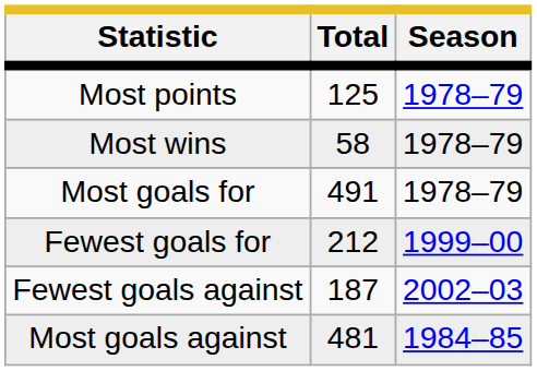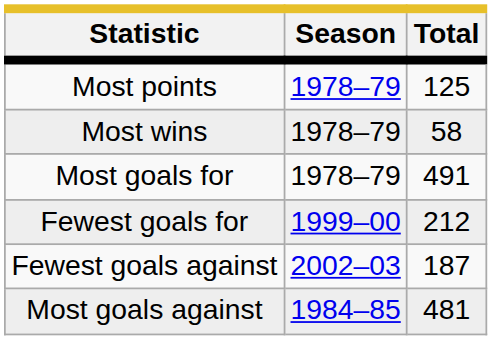 <table class="wikitable" style="float:left; text-align: center; margin-right:1em">
 <tr style="border-top:#E7C02A 5px solid; border-bottom:#000000 5px solid;">
 <th>Statistic</th>
+<th>Season</th>
 <th>Total</th>
-<th>Season</th>
 </tr>
 <tr>
 <td>Most points</td>
+<td><a href='#'>1978–79</a></td>
 <td>125</td>
-<td><a href='#'>1978–79</a></td>
 </tr>
 <tr align="center" bgcolor="#eeeeee">
 <td>Most wins</td>
+<td>1978–79</td>
 <td>58</td>
-<td>1978–79</td>
 </tr>
 <tr>
 <td>Most goals for</td>
+<td>1978–79</td>
 <td>491</td>
-<td>1978–79</td>
 </tr>
 <tr align="center" bgcolor="#eeeeee">
 <td>Fewest goals for</td>
+<td><a href='#'>1999–00</a></td>
 <td>212</td>
-<td><a href='#'>1999–00</a></td>
 </tr>
 <tr>
 <td>Fewest goals against</td>
+<td><a href='#'>2002–03</a></td>
 <td>187</td>
-<td><a href='#'>2002–03</a></td>
 </tr>
 <tr align="center" bgcolor="#eeeeee">
 <td>Most goals against</td>
+<td><a href='#'>1984–85</a></td>
 <td>481</td>
-<td><a href='#'>1984–85</a></td>
 </tr>
 </table>
